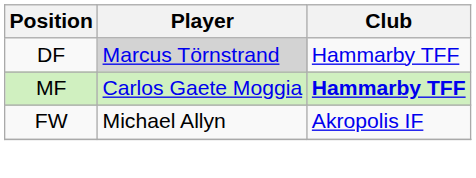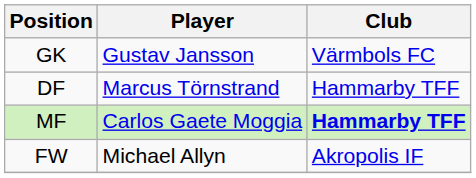 <table class="wikitable" style="text-align:center;float:left;margin-right:1em;">
 <tr>
 <th>Position</th>
 <th>Player</th>
 <th>Club</th>
 </tr>
 <tr>
+<td>GK</td>
+<td align="left"> <a href='#'>Gustav Jansson</a></td>
+<td align="left"><a href='#'>Värmbols FC</a></td>
+</tr>
+<tr>
 <td>DF</td>
-<td align="left" style="background: lightgrey;"> <a href='#'>Marcus Törnstrand</a></td>
+<td align="left"> <a href='#'>Marcus Törnstrand</a></td>
 <td align="left"><a href='#'>Hammarby TFF</a></td>
 </tr>
 <tr bgcolor=#D0F0C0>
 <td>MF</td>
 <td align="left"> <a href='#'>Carlos Gaete Moggia</a></td>
 <td align="left"><strong><a href='#'>Hammarby TFF</a></strong></td>
 </tr>
 <tr>
 <td>FW</td>
 <td align="left"> Michael Allyn</td>
 <td align="left"><a href='#'>Akropolis IF</a></td>
 </tr>
 <tr>
 </tr>
 </table>
